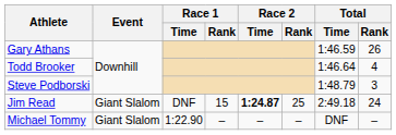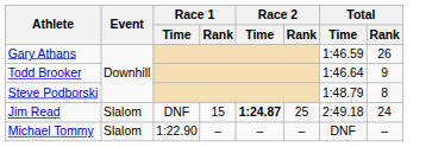 <table class="wikitable" style="font-size:90%">
 <tr>
 <th rowspan="2">Athlete</th>
 <th rowspan="2">Event</th>
 <th colspan="2">Race 1</th>
 <th colspan="2">Race 2</th>
 <th colspan="2">Total</th>
 </tr>
 <tr>
 <th>Time</th>
 <th>Rank</th>
 <th>Time</th>
 <th>Rank</th>
 <th>Time</th>
 <th>Rank</th>
 </tr>
 <tr>
 <td><a href='#'>Gary Athans</a></td>
 <td rowspan="3">Downhill</td>
 <td colspan="4" bgcolor="wheat"></td>
 <td align="center">1:46.59</td>
 <td align="center">26</td>
 </tr>
 <tr>
 <td><a href='#'>Todd Brooker</a></td>
 <td colspan="4" bgcolor="wheat"></td>
 <td align="center">1:46.64</td>
-<td align="center">4</td>
+<td align="center">9</td>
 </tr>
 <tr>
 <td><a href='#'>Steve Podborski</a></td>
 <td colspan="4" bgcolor="wheat"></td>
 <td align="center">1:48.79</td>
-<td align="center">3</td>
+<td align="center">8</td>
 </tr>
 <tr>
 <td><a href='#'>Jim Read</a></td>
-<td>Giant Slalom</td>
+<td>Slalom</td>
 <td align="center">DNF</td>
 <td align="center">15</td>
 <td align="center"><strong>1:24.87</strong></td>
 <td align="center">25</td>
 <td align="center">2:49.18</td>
 <td align="center">24</td>
 </tr>
 <tr>
 <td><a href='#'>Michael Tommy</a></td>
-<td>Giant Slalom</td>
+<td>Slalom</td>
 <td align="center">1:22.90</td>
 <td align="center">–</td>
 <td align="center">–</td>
 <td align="center">–</td>
 <td align="center">DNF</td>
 <td align="center">–</td>
 </tr>
 </table>
